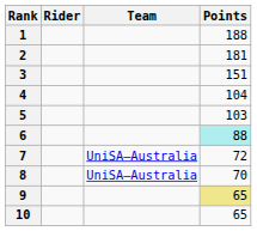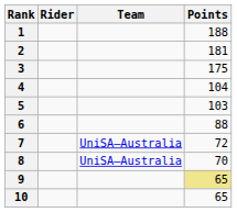 <table class="wikitable" margin-bottom:0;">
 <tr>
 <th scope="col">Rank</th>
 <th scope="col">Rider</th>
 <th scope="col">Team</th>
 <th scope="col">Points</th>
 </tr>
 <tr>
 <th scope="row">1</th>
 <td> </td>
 <td></td>
 <td align="right">188</td>
 </tr>
 <tr>
 <th scope="row">2</th>
 <td></td>
 <td></td>
 <td align="right">181</td>
 </tr>
 <tr>
 <th scope="row">3</th>
 <td></td>
 <td></td>
-<td align="right">151</td>
+<td align="right">175</td>
 </tr>
 <tr>
 <th scope="row">4</th>
 <td></td>
 <td></td>
 <td align="right">104</td>
 </tr>
 <tr>
 <th scope="row">5</th>
 <td></td>
 <td></td>
 <td align="right">103</td>
 </tr>
 <tr>
 <th scope="row">6</th>
 <td></td>
 <td></td>
-<td align="right" style="background: paleturquoise;">88</td>
+<td align="right">88</td>
 </tr>
 <tr>
 <th scope="row">7</th>
 <td></td>
 <td><a href='#'>UniSA–Australia</a></td>
 <td align="right">72</td>
 </tr>
 <tr>
 <th scope="row">8</th>
 <td></td>
 <td><a href='#'>UniSA–Australia</a></td>
 <td align="right">70</td>
 </tr>
 <tr>
 <th scope="row">9</th>
 <td></td>
 <td></td>
 <td align="right" style="background: khaki;">65</td>
 </tr>
 <tr>
 <th scope="row">10</th>
 <td></td>
 <td></td>
 <td align="right">65</td>
 </tr>
 </table>
